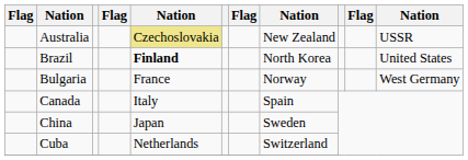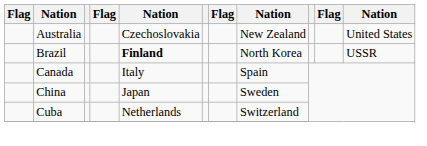 <table class="wikitable">
 <tr>
 <th>Flag</th>
 <th>Nation</th>
 <th></th>
 <th>Flag</th>
 <th>Nation</th>
 <th></th>
 <th>Flag</th>
 <th>Nation</th>
 <th></th>
 <th>Flag</th>
 <th>Nation</th>
 </tr>
 <tr>
 <td></td>
 <td>Australia</td>
 <td></td>
 <td></td>
-<td style="background: khaki;">Czechoslovakia</td>
+<td>Czechoslovakia</td>
 <td></td>
 <td></td>
 <td>New Zealand</td>
 <td></td>
 <td></td>
-<td>USSR</td>
+<td>United States</td>
 </tr>
 <tr>
 <td></td>
 <td>Brazil</td>
 <td></td>
 <td></td>
 <td><strong>Finland</strong></td>
 <td></td>
 <td></td>
 <td>North Korea</td>
 <td></td>
 <td></td>
-<td>United States</td>
-</tr>
-<tr>
-<td></td>
-<td>Bulgaria</td>
-<td></td>
-<td></td>
-<td>France</td>
-<td></td>
-<td></td>
-<td>Norway</td>
-<td></td>
-<td></td>
-<td>West Germany</td>
+<td>USSR</td>
 </tr>
 <tr>
 <td></td>
 <td>Canada</td>
 <td></td>
 <td></td>
 <td>Italy</td>
 <td></td>
 <td></td>
 <td>Spain</td>
 </tr>
 <tr>
 <td></td>
 <td>China</td>
 <td></td>
 <td></td>
 <td>Japan</td>
 <td></td>
 <td></td>
 <td>Sweden</td>
 </tr>
 <tr>
 <td></td>
 <td>Cuba</td>
 <td></td>
 <td></td>
 <td>Netherlands</td>
 <td></td>
 <td></td>
 <td>Switzerland</td>
 </tr>
 <tr>
 </tr>
 </table>
